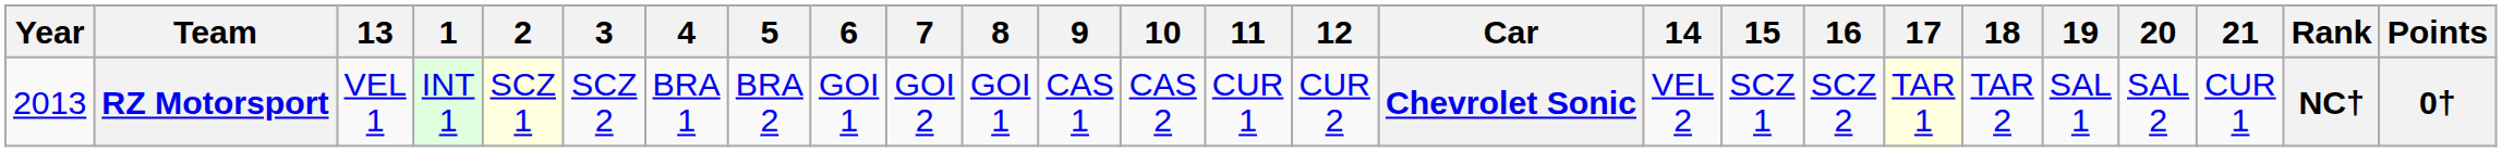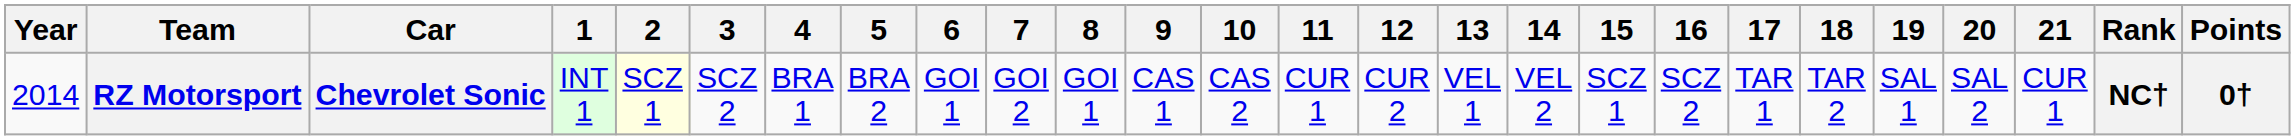 <table class="wikitable" style="text-align:center; font-size:95%">
 <tr>
 <th>Year</th>
 <th>Team</th>
-<th>13</th>
+<th>Car</th>
 <th>1</th>
 <th>2</th>
 <th>3</th>
 <th>4</th>
 <th>5</th>
 <th>6</th>
 <th>7</th>
 <th>8</th>
 <th>9</th>
 <th>10</th>
 <th>11</th>
 <th>12</th>
-<th>Car</th>
+<th>13</th>
 <th>14</th>
 <th>15</th>
 <th>16</th>
 <th>17</th>
 <th>18</th>
 <th>19</th>
 <th>20</th>
 <th>21</th>
 <th>Rank</th>
 <th>Points</th>
 </tr>
 <tr>
-<td><a href='#'>2013</a></td>
+<td><a href='#'>2014</a></td>
 <th><a href='#'>RZ Motorsport</a></th>
-<td><a href='#'>VEL<br>1</a></td>
+<th><a href='#'>Chevrolet Sonic</a></th>
 <td style="background:#DFFFDF;"><a href='#'>INT<br>1</a><br></td>
 <td style="background: lightyellow;"><a href='#'>SCZ<br>1</a></td>
 <td><a href='#'>SCZ<br>2</a></td>
 <td><a href='#'>BRA<br>1</a></td>
 <td><a href='#'>BRA<br>2</a></td>
 <td><a href='#'>GOI<br>1</a></td>
 <td><a href='#'>GOI<br>2</a></td>
 <td><a href='#'>GOI<br>1</a></td>
 <td><a href='#'>CAS<br>1</a></td>
 <td><a href='#'>CAS<br>2</a></td>
 <td><a href='#'>CUR<br>1</a></td>
 <td><a href='#'>CUR<br>2</a></td>
-<th><a href='#'>Chevrolet Sonic</a></th>
+<td><a href='#'>VEL<br>1</a></td>
 <td><a href='#'>VEL<br>2</a></td>
 <td><a href='#'>SCZ<br>1</a></td>
 <td><a href='#'>SCZ<br>2</a></td>
-<td style="background: lightyellow;"><a href='#'>TAR<br>1</a></td>
+<td><a href='#'>TAR<br>1</a></td>
 <td><a href='#'>TAR<br>2</a></td>
 <td><a href='#'>SAL<br>1</a></td>
 <td><a href='#'>SAL<br>2</a></td>
 <td><a href='#'>CUR<br>1</a></td>
 <th>NC†</th>
 <th>0†</th>
 </tr>
 </table>
